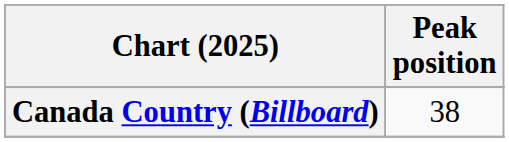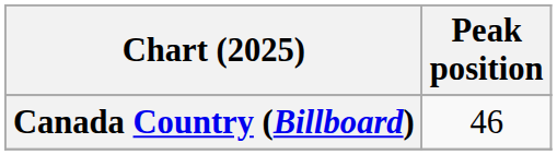 <table class="wikitable sortable plainrowheaders" style="text-align:center">
 <tr>
 <th scope="col">Chart (2025)</th>
 <th scope="col">Peak<br>position</th>
 </tr>
 <tr>
 </tr>
 <tr>
 <th scope="row">Canada <a href='#'>Country</a> (<em><a href='#'>Billboard</a></em>)</th>
-<td>38</td>
+<td>46</td>
 </tr>
 <tr>
 </tr>
 <tr>
 </tr>
 <tr>
 </tr>
 </table>
